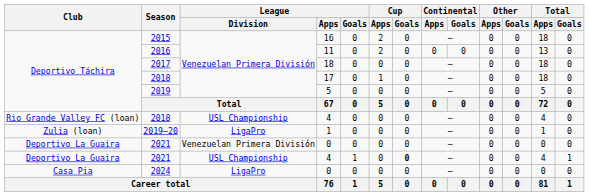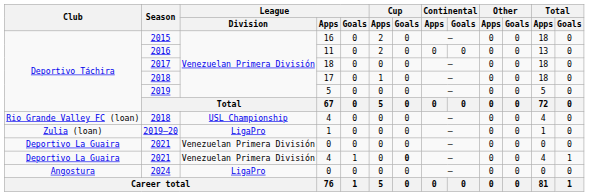 <table class=wikitable style=text-align:center>
 <tr>
 <th rowspan="2">Club</th>
 <th rowspan="2">Season</th>
 <th colspan="3">League</th>
 <th colspan="2">Cup</th>
 <th colspan="2">Continental</th>
 <th colspan="2">Other</th>
 <th colspan="2">Total</th>
 </tr>
 <tr>
 <th>Division</th>
 <th>Apps</th>
 <th>Goals</th>
 <th>Apps</th>
 <th>Goals</th>
 <th>Apps</th>
 <th>Goals</th>
 <th>Apps</th>
 <th>Goals</th>
 <th>Apps</th>
 <th>Goals</th>
 </tr>
 <tr>
 <td rowspan="6"><a href='#'>Deportivo Táchira</a></td>
 <td><a href='#'>2015</a></td>
 <td rowspan="5"><a href='#'>Venezuelan Primera División</a></td>
 <td>16</td>
 <td>0</td>
 <td>2</td>
 <td>0</td>
 <td colspan="2">–</td>
 <td>0</td>
 <td>0</td>
 <td>18</td>
 <td>0</td>
 </tr>
 <tr>
 <td><a href='#'>2016</a></td>
 <td>11</td>
 <td>0</td>
 <td>2</td>
 <td>0</td>
 <td>0</td>
 <td>0</td>
 <td>0</td>
 <td>0</td>
 <td>13</td>
 <td>0</td>
 </tr>
 <tr>
 <td><a href='#'>2017</a></td>
 <td>18</td>
 <td>0</td>
 <td>0</td>
 <td>0</td>
 <td colspan="2">–</td>
 <td>0</td>
 <td>0</td>
 <td>18</td>
 <td>0</td>
 </tr>
 <tr>
 <td><a href='#'>2018</a></td>
 <td>17</td>
 <td>0</td>
 <td>1</td>
 <td>0</td>
 <td colspan="2">–</td>
 <td>0</td>
 <td>0</td>
 <td>18</td>
 <td>0</td>
 </tr>
 <tr>
 <td><a href='#'>2019</a></td>
 <td>5</td>
 <td>0</td>
 <td>0</td>
 <td>0</td>
 <td colspan="2">–</td>
 <td>0</td>
 <td>0</td>
 <td>5</td>
 <td>0</td>
 </tr>
 <tr>
 <th colspan="2">Total</th>
 <th>67</th>
 <th>0</th>
 <th>5</th>
 <th>0</th>
 <th>0</th>
 <th>0</th>
 <th>0</th>
 <th>0</th>
 <th>72</th>
 <th>0</th>
 </tr>
 <tr>
 <td><a href='#'>Rio Grande Valley FC</a> (loan)</td>
 <td><a href='#'>2018</a></td>
 <td><a href='#'>USL Championship</a></td>
 <td>4</td>
 <td>0</td>
 <td>0</td>
 <td>0</td>
 <td colspan="2">–</td>
 <td>0</td>
 <td>0</td>
 <td>4</td>
 <td>0</td>
 </tr>
 <tr>
 <td><a href='#'>Zulia</a> (loan)</td>
 <td><a href='#'>2019–20</a></td>
 <td><a href='#'>LigaPro</a></td>
 <td>1</td>
 <td>0</td>
 <td>0</td>
 <td>0</td>
 <td colspan="2">–</td>
 <td>0</td>
 <td>0</td>
 <td>1</td>
 <td>0</td>
 </tr>
 <tr>
 <td><a href='#'>Deportivo La Guaira</a></td>
 <td><a href='#'>2021</a></td>
 <td>Venezuelan Primera División</td>
 <td>0</td>
 <td>0</td>
 <td>0</td>
 <td>0</td>
 <td colspan="2">–</td>
 <td>0</td>
 <td>0</td>
 <td>0</td>
 <td>0</td>
 </tr>
 <tr>
 <td><a href='#'>Deportivo La Guaira</a></td>
 <td><a href='#'>2021</a></td>
-<td><a href='#'>USL Championship</a></td>
+<td>Venezuelan Primera División</td>
 <td>4</td>
 <td>1</td>
 <td>0</td>
 <td><strong>0</strong></td>
 <td colspan="2">–</td>
 <td>0</td>
 <td>0</td>
 <td>4</td>
 <td>1</td>
 </tr>
 <tr>
-<td><a href='#'>Casa Pia</a></td>
+<td><a href='#'>Angostura</a></td>
 <td><a href='#'>2024</a></td>
 <td><a href='#'>LigaPro</a></td>
 <td>0</td>
 <td>0</td>
 <td>0</td>
 <td>0</td>
 <td colspan="2">–</td>
 <td>0</td>
 <td>0</td>
 <td>0</td>
 <td>0</td>
 </tr>
 <tr>
 <th colspan="3">Career total</th>
 <th>76</th>
 <th>1</th>
 <th>5</th>
 <th>0</th>
 <th>0</th>
 <th>0</th>
 <th>0</th>
 <th>0</th>
 <th>81</th>
 <th>1</th>
 </tr>
 </table>
